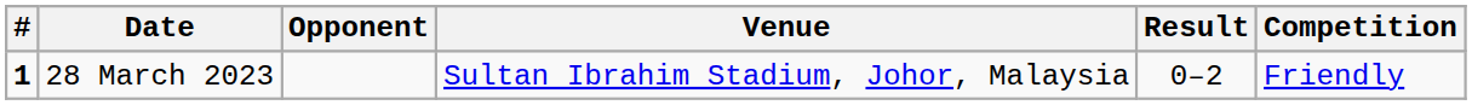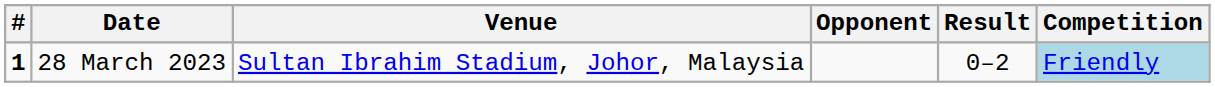 <table class="wikitable" style="font-size:85%; text-align: left;">
 <tr bgcolor="#CCCCCC" align="center">
 <th>#</th>
 <th>Date</th>
+<th>Venue</th>
 <th>Opponent</th>
-<th>Venue</th>
 <th>Result</th>
 <th>Competition</th>
 </tr>
 <tr>
 <td><strong>1</strong></td>
 <td>28 March 2023</td>
+<td><a href='#'>Sultan Ibrahim Stadium</a>, <a href='#'>Johor</a>, Malaysia</td>
 <td></td>
-<td><a href='#'>Sultan Ibrahim Stadium</a>, <a href='#'>Johor</a>, Malaysia</td>
 <td align=center>0–2</td>
-<td><a href='#'>Friendly</a></td>
+<td style="background: lightblue;"><a href='#'>Friendly</a></td>
 </tr>
 </table>
